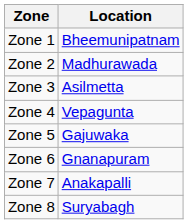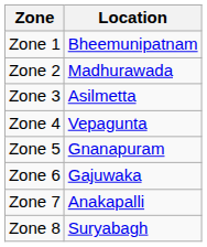 <table class="wikitable sortable">
 <tr>
 <th>Zone</th>
 <th>Location</th>
 </tr>
 <tr>
 <td>Zone 1</td>
 <td><a href='#'>Bheemunipatnam</a></td>
 </tr>
 <tr>
 <td>Zone 2</td>
 <td><a href='#'>Madhurawada</a></td>
 </tr>
 <tr>
 <td>Zone 3</td>
 <td><a href='#'>Asilmetta</a></td>
 </tr>
 <tr>
 <td>Zone 4</td>
 <td><a href='#'>Vepagunta</a></td>
 </tr>
 <tr>
 <td>Zone 5</td>
-<td><a href='#'>Gajuwaka</a></td>
+<td><a href='#'>Gnanapuram</a></td>
 </tr>
 <tr>
 <td>Zone 6</td>
-<td><a href='#'>Gnanapuram</a></td>
+<td><a href='#'>Gajuwaka</a></td>
 </tr>
 <tr>
 <td>Zone 7</td>
 <td><a href='#'>Anakapalli</a></td>
 </tr>
 <tr>
 <td>Zone 8</td>
 <td><a href='#'>Suryabagh</a></td>
 </tr>
 </table>
